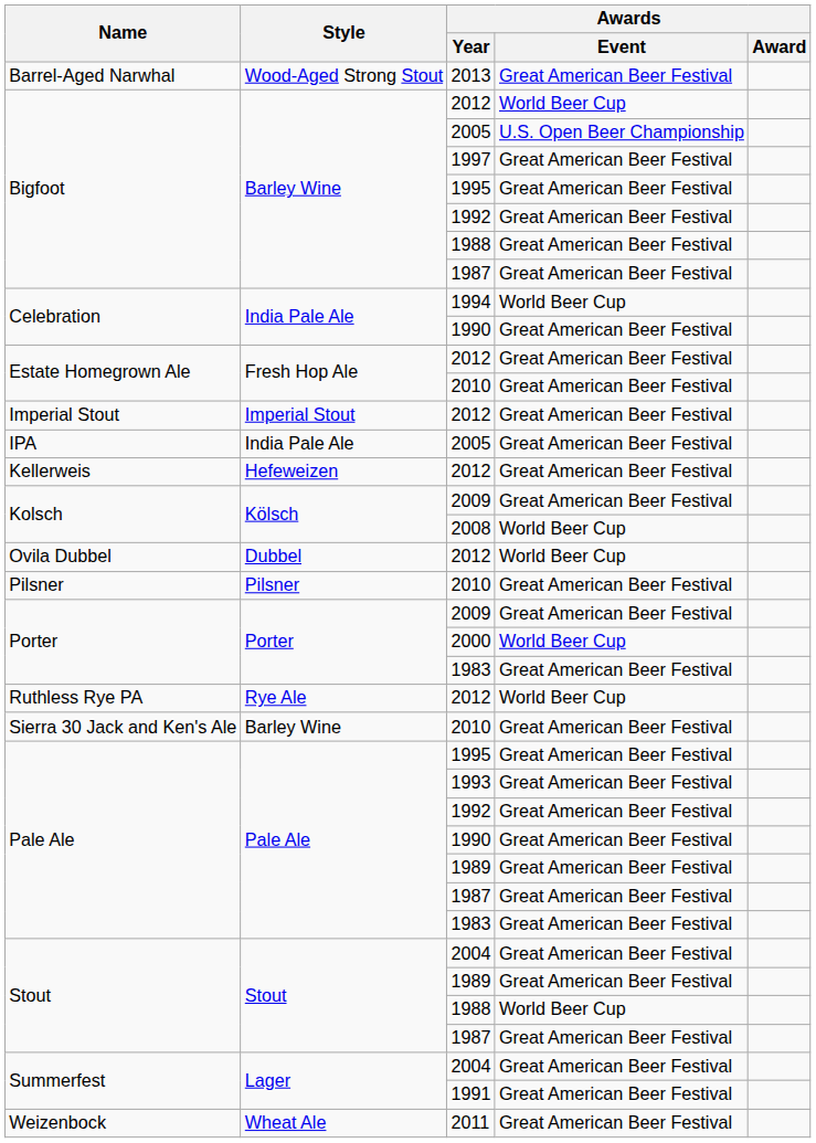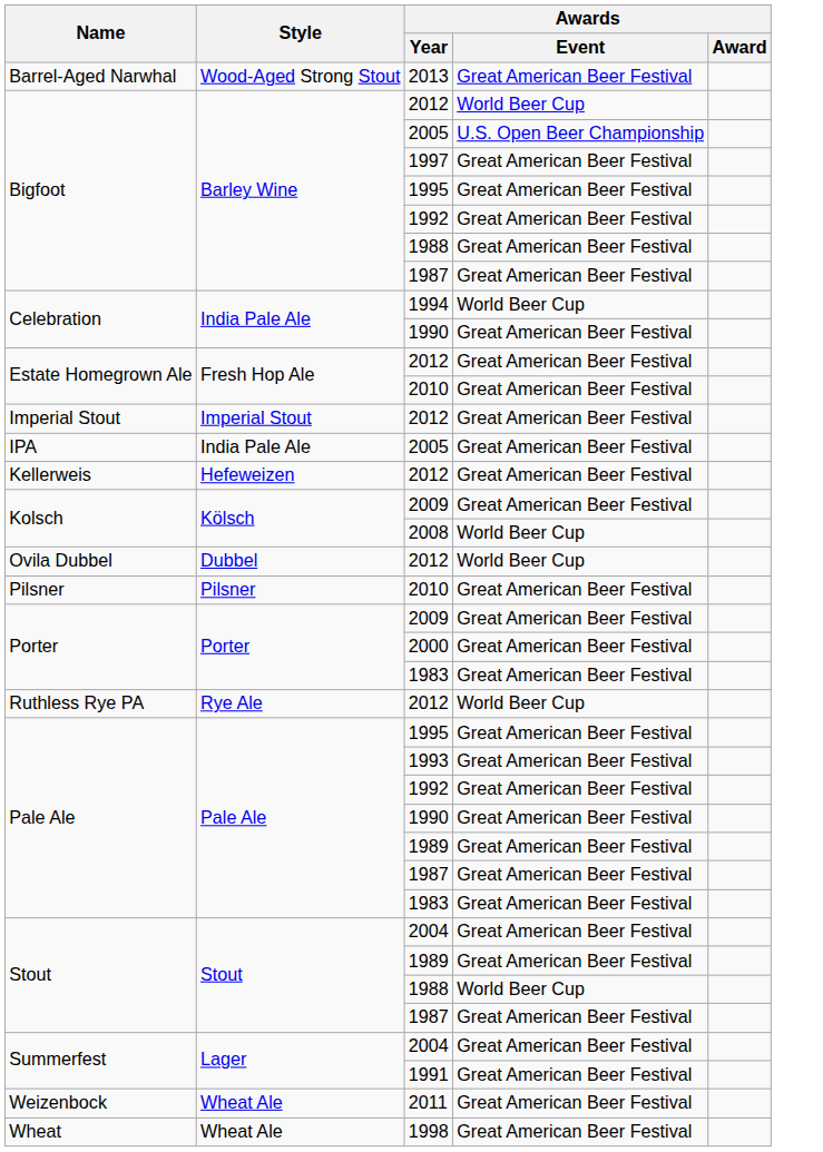 <table class="wikitable sortable">
 <tr>
 <th rowspan=2>Name</th>
 <th rowspan=2>Style</th>
 <th colspan=3>Awards</th>
 </tr>
 <tr>
 <th>Year</th>
 <th>Event</th>
 <th>Award</th>
 </tr>
 <tr>
 <td>Barrel-Aged Narwhal</td>
 <td><a href='#'>Wood-Aged</a> Strong <a href='#'>Stout</a></td>
 <td>2013</td>
 <td><a href='#'>Great American Beer Festival</a></td>
 <td></td>
 </tr>
 <tr>
 <td rowspan=7>Bigfoot</td>
 <td rowspan=7><a href='#'>Barley Wine</a></td>
 <td>2012</td>
 <td><a href='#'>World Beer Cup</a></td>
 <td></td>
 </tr>
 <tr>
 <td>2005</td>
 <td><a href='#'>U.S. Open Beer Championship</a></td>
 <td></td>
 </tr>
 <tr>
 <td>1997</td>
 <td>Great American Beer Festival</td>
 <td></td>
 </tr>
 <tr>
 <td>1995</td>
 <td>Great American Beer Festival</td>
 <td></td>
 </tr>
 <tr>
 <td>1992</td>
 <td>Great American Beer Festival</td>
 <td></td>
 </tr>
 <tr>
 <td>1988</td>
 <td>Great American Beer Festival</td>
 <td></td>
 </tr>
 <tr>
 <td>1987</td>
 <td>Great American Beer Festival</td>
 <td></td>
 </tr>
 <tr>
 <td rowspan=2>Celebration</td>
 <td rowspan=2><a href='#'>India Pale Ale</a></td>
 <td>1994</td>
 <td>World Beer Cup</td>
 <td></td>
 </tr>
 <tr>
 <td>1990</td>
 <td>Great American Beer Festival</td>
 <td></td>
 </tr>
 <tr>
 <td rowspan=2>Estate Homegrown Ale</td>
 <td rowspan=2>Fresh Hop Ale</td>
 <td>2012</td>
 <td>Great American Beer Festival</td>
 <td></td>
 </tr>
 <tr>
 <td>2010</td>
 <td>Great American Beer Festival</td>
 <td></td>
 </tr>
 <tr>
 <td>Imperial Stout</td>
 <td><a href='#'>Imperial Stout</a></td>
 <td>2012</td>
 <td>Great American Beer Festival</td>
 <td></td>
 </tr>
 <tr>
 <td>IPA</td>
 <td>India Pale Ale</td>
 <td>2005</td>
 <td>Great American Beer Festival</td>
 <td></td>
 </tr>
 <tr>
 <td>Kellerweis</td>
 <td><a href='#'>Hefeweizen</a></td>
 <td>2012</td>
 <td>Great American Beer Festival</td>
 <td></td>
 </tr>
 <tr>
 <td rowspan=2>Kolsch</td>
 <td rowspan=2><a href='#'>Kölsch</a></td>
 <td>2009</td>
 <td>Great American Beer Festival</td>
 <td></td>
 </tr>
 <tr>
 <td>2008</td>
 <td>World Beer Cup</td>
 <td></td>
 </tr>
 <tr>
 <td>Ovila Dubbel</td>
 <td><a href='#'>Dubbel</a></td>
 <td>2012</td>
 <td>World Beer Cup</td>
 <td></td>
 </tr>
 <tr>
 <td>Pilsner</td>
 <td><a href='#'>Pilsner</a></td>
 <td>2010</td>
 <td>Great American Beer Festival</td>
 <td></td>
 </tr>
 <tr>
 <td rowspan=3>Porter</td>
 <td rowspan=3><a href='#'>Porter</a></td>
 <td>2009</td>
 <td>Great American Beer Festival</td>
 <td></td>
 </tr>
 <tr>
 <td>2000</td>
-<td><a href='#'>World Beer Cup</a></td>
+<td>Great American Beer Festival</td>
 <td></td>
 </tr>
 <tr>
 <td>1983</td>
 <td>Great American Beer Festival</td>
 <td></td>
 </tr>
 <tr>
 <td>Ruthless Rye PA</td>
 <td><a href='#'>Rye Ale</a></td>
 <td>2012</td>
 <td>World Beer Cup</td>
-<td></td>
-</tr>
-<tr>
-<td>Sierra 30 Jack and Ken's Ale</td>
-<td>Barley Wine</td>
-<td>2010</td>
-<td>Great American Beer Festival</td>
 <td></td>
 </tr>
 <tr>
 <td rowspan=7>Pale Ale</td>
 <td rowspan=7><a href='#'>Pale Ale</a></td>
 <td>1995</td>
 <td>Great American Beer Festival</td>
 <td></td>
 </tr>
 <tr>
 <td>1993</td>
 <td>Great American Beer Festival</td>
 <td></td>
 </tr>
 <tr>
 <td>1992</td>
 <td>Great American Beer Festival</td>
 <td></td>
 </tr>
 <tr>
 <td>1990</td>
 <td>Great American Beer Festival</td>
 <td></td>
 </tr>
 <tr>
 <td>1989</td>
 <td>Great American Beer Festival</td>
 <td></td>
 </tr>
 <tr>
 <td>1987</td>
 <td>Great American Beer Festival</td>
 <td></td>
 </tr>
 <tr>
 <td>1983</td>
 <td>Great American Beer Festival</td>
 <td></td>
 </tr>
 <tr>
 <td rowspan=4>Stout</td>
 <td rowspan=4><a href='#'>Stout</a></td>
 <td>2004</td>
 <td>Great American Beer Festival</td>
 <td></td>
 </tr>
 <tr>
 <td>1989</td>
 <td>Great American Beer Festival</td>
 <td></td>
 </tr>
 <tr>
 <td>1988</td>
 <td>World Beer Cup</td>
 <td></td>
 </tr>
 <tr>
 <td>1987</td>
 <td>Great American Beer Festival</td>
 <td></td>
 </tr>
 <tr>
 <td rowspan=2>Summerfest</td>
 <td rowspan=2><a href='#'>Lager</a></td>
 <td>2004</td>
 <td>Great American Beer Festival</td>
 <td></td>
 </tr>
 <tr>
 <td>1991</td>
 <td>Great American Beer Festival</td>
 <td></td>
 </tr>
 <tr>
 <td>Weizenbock</td>
 <td><a href='#'>Wheat Ale</a></td>
 <td>2011</td>
 <td>Great American Beer Festival</td>
 <td></td>
 </tr>
+<tr>
+<td>Wheat</td>
+<td>Wheat Ale</td>
+<td>1998</td>
+<td>Great American Beer Festival</td>
+<td></td>
+</tr>
 </table>
